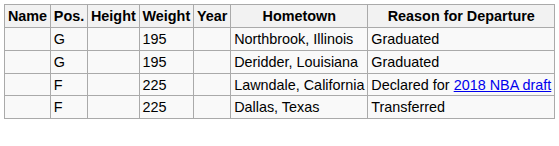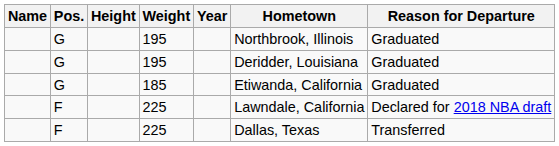 <table class="wikitable sortable" style="font-size:90%;" border="1">
 <tr>
 <th>Name</th>
 <th>Pos.</th>
 <th>Height</th>
 <th>Weight</th>
 <th>Year</th>
 <th>Hometown</th>
 <th ! class="unsortable">Reason for Departure</th>
 </tr>
 <tr>
 <td></td>
 <td>G</td>
 <td></td>
 <td>195</td>
 <td></td>
 <td>Northbrook, Illinois</td>
 <td>Graduated</td>
 </tr>
 <tr>
 <td></td>
 <td>G</td>
 <td></td>
 <td>195</td>
 <td></td>
 <td>Deridder, Louisiana</td>
 <td>Graduated</td>
 </tr>
 <tr>
 <td></td>
+<td>G</td>
+<td></td>
+<td>185</td>
+<td></td>
+<td>Etiwanda, California</td>
+<td>Graduated</td>
+</tr>
+<tr>
+<td></td>
 <td>F</td>
 <td></td>
 <td>225</td>
 <td></td>
 <td>Lawndale, California</td>
 <td>Declared for <a href='#'>2018 NBA draft</a></td>
 </tr>
 <tr>
 <td></td>
 <td>F</td>
 <td></td>
 <td>225</td>
 <td></td>
 <td>Dallas, Texas</td>
 <td>Transferred</td>
 </tr>
 </table>
